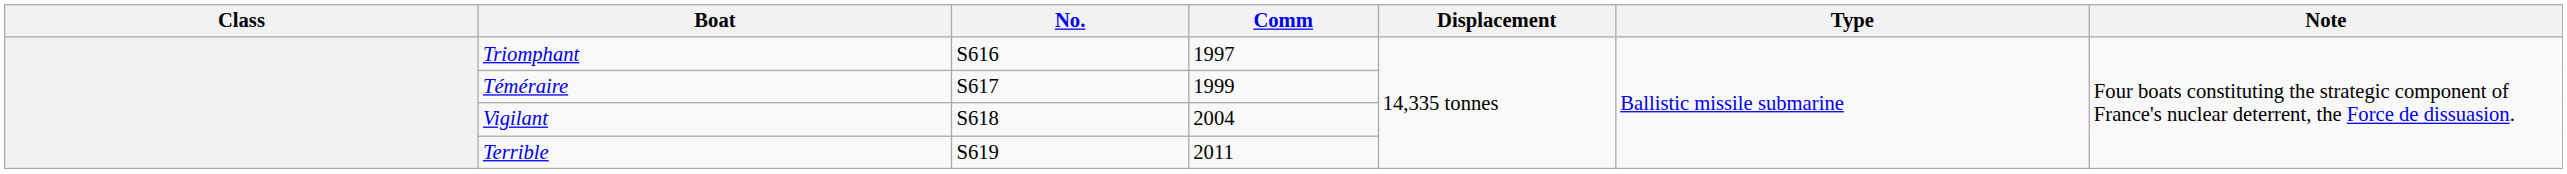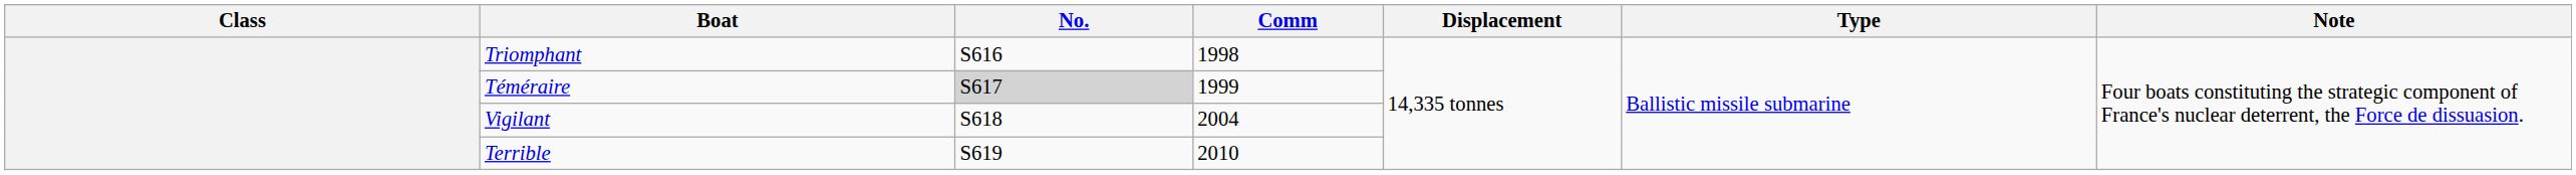 <table class="wikitable" style="margin:auto; width:100%;">
 <tr>
 <th style="text-align:center; width:10%;">Class</th>
 <th style="text-align:center; width:10%;">Boat</th>
 <th style="text-align:center; width:5%;"><a href='#'>No.</a></th>
 <th style="text-align:center; width:4%;"><a href='#'>Comm</a></th>
 <th style="text-align:center; width:5%;">Displacement</th>
 <th style="text-align:center; width:10%;">Type</th>
 <th style="text-align:center; width:10%;">Note</th>
 </tr>
 <tr>
 <th rowspan="4"></th>
 <td><a href='#'><em>Triomphant</em></a></td>
 <td>S616</td>
-<td>1997</td>
+<td>1998</td>
 <td rowspan="4">14,335 tonnes</td>
 <td rowspan="4"><a href='#'>Ballistic missile submarine</a></td>
 <td rowspan="4">Four boats constituting the strategic component of France's nuclear deterrent, the <a href='#'>Force de dissuasion</a>.</td>
 </tr>
 <tr>
 <td><a href='#'><em>Téméraire</em></a></td>
-<td>S617</td>
+<td style="background: lightgrey;">S617</td>
 <td>1999</td>
 </tr>
 <tr>
 <td><a href='#'><em>Vigilant</em></a></td>
 <td>S618</td>
 <td>2004</td>
 </tr>
 <tr>
 <td><a href='#'><em>Terrible</em></a></td>
 <td>S619</td>
-<td>2011</td>
+<td>2010</td>
 </tr>
 </table>
